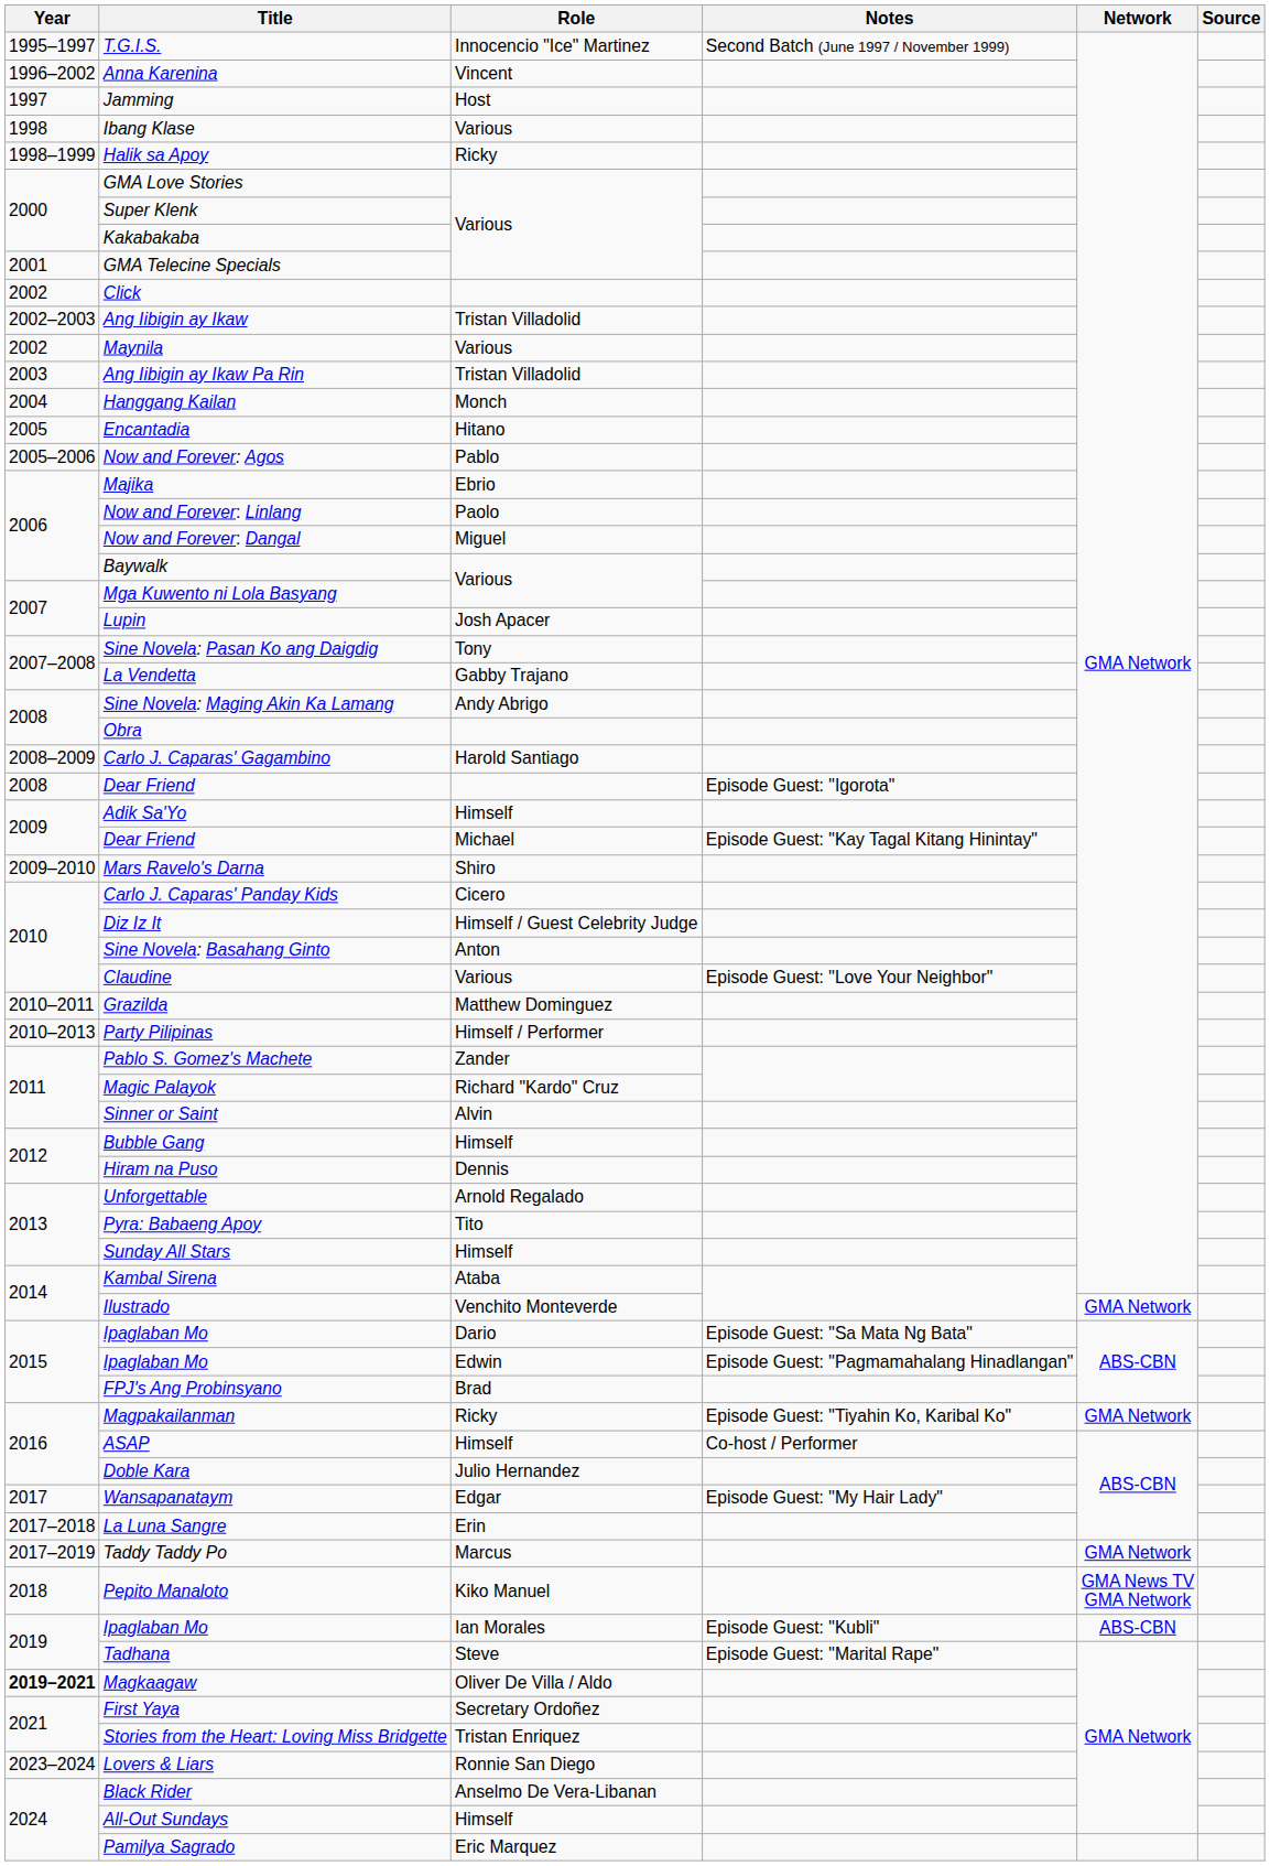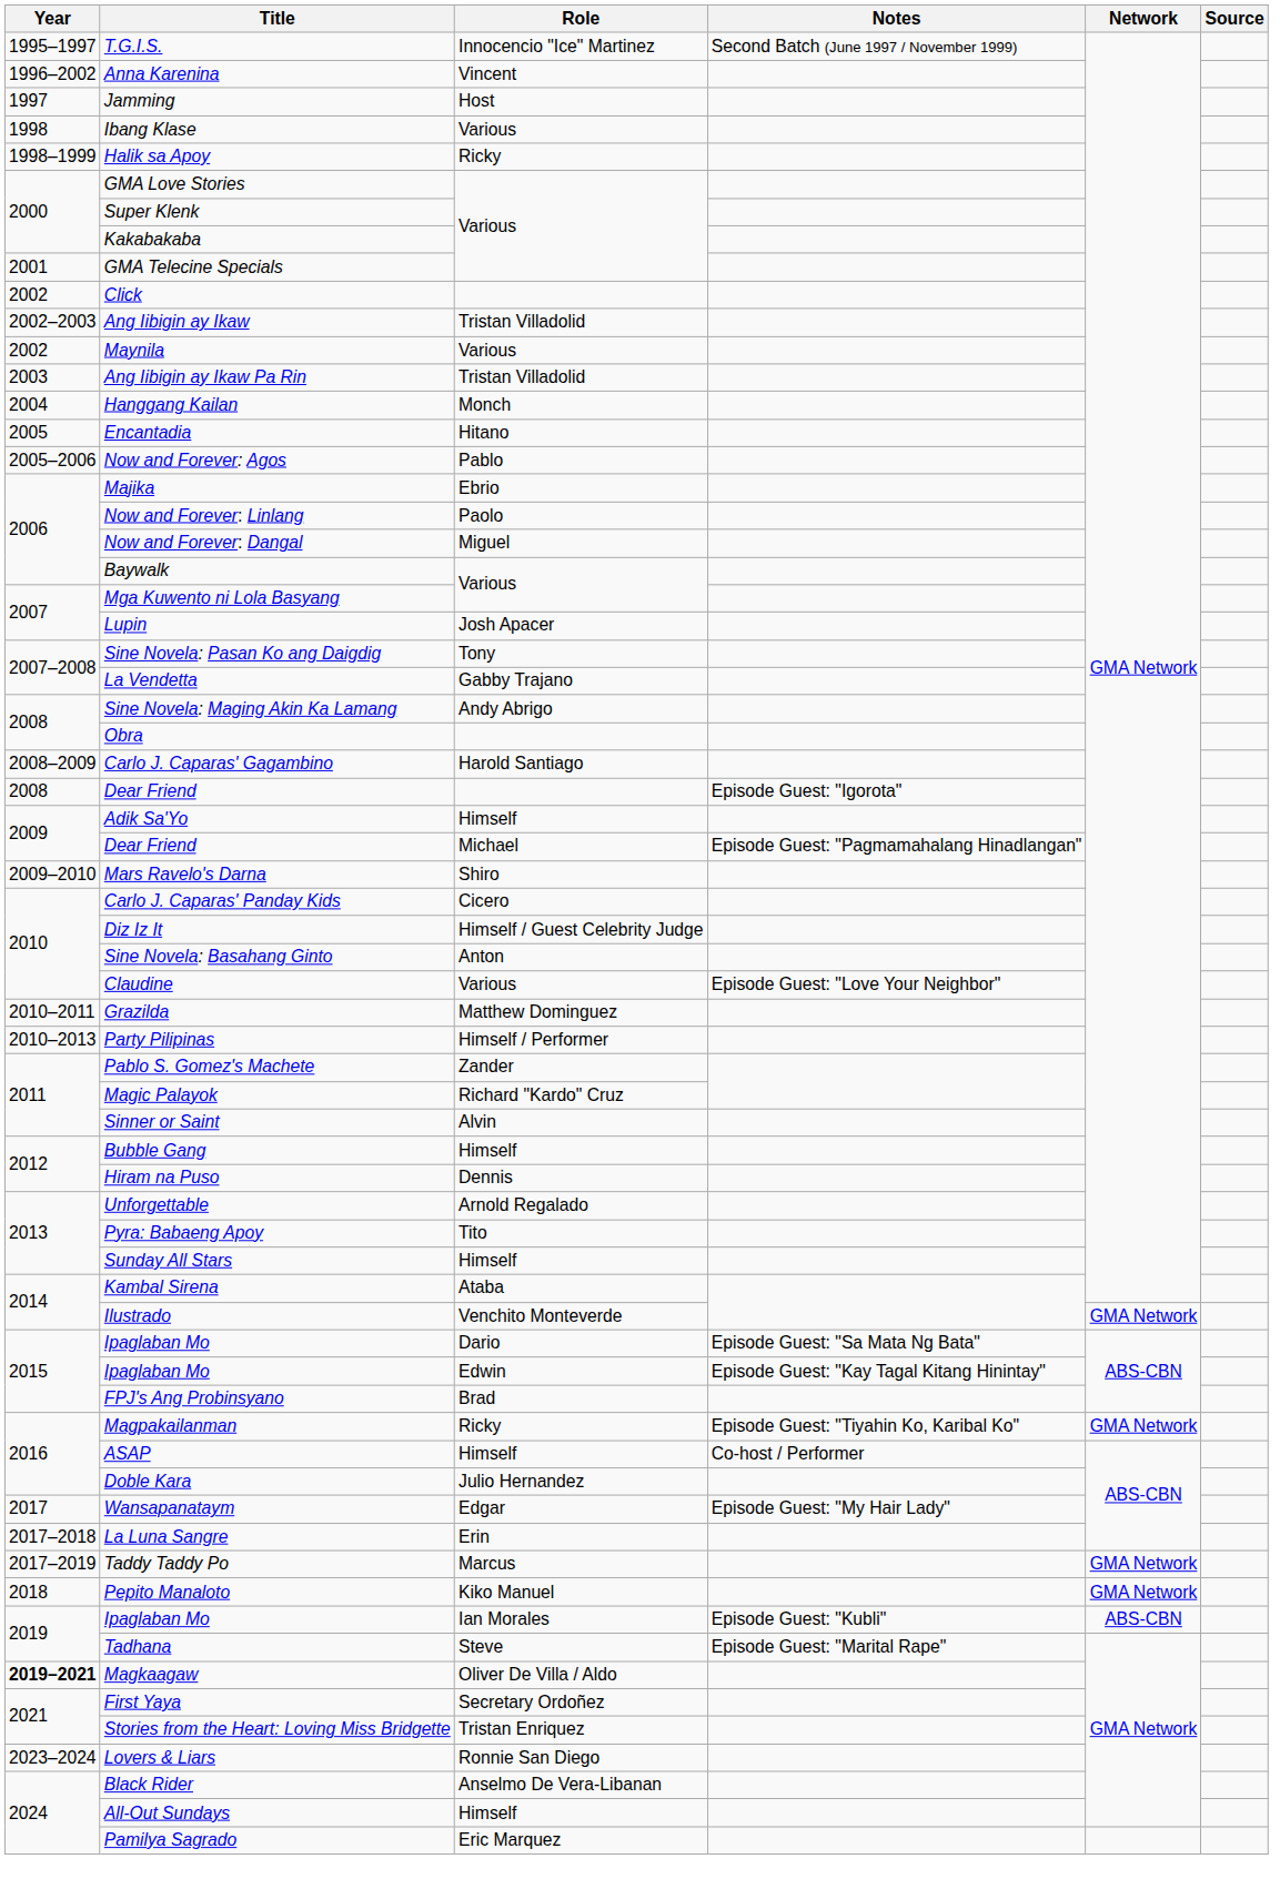 <table class="wikitable sortable" >
 <tr>
 <th>Year</th>
 <th>Title</th>
 <th>Role</th>
 <th class="unsortable">Notes </th>
 <th>Network</th>
 <th class="unsortable">Source </th>
 </tr>
 <tr>
 <td>1995–1997</td>
 <td><em><a href='#'>T.G.I.S.</a></em></td>
 <td>Innocencio "Ice" Martinez</td>
 <td>Second Batch <small> (June 1997 / November 1999) </small></td>
 <td rowspan="46" style="text-align:center;"><a href='#'>GMA Network</a></td>
 <td></td>
 </tr>
 <tr>
 <td>1996–2002</td>
 <td><em><a href='#'> Anna Karenina</a></em></td>
 <td>Vincent</td>
 <td></td>
 <td></td>
 </tr>
 <tr>
 <td>1997</td>
 <td><em>Jamming</em></td>
 <td>Host</td>
 <td></td>
 <td></td>
 </tr>
 <tr>
 <td>1998</td>
 <td><em>Ibang Klase</em></td>
 <td>Various</td>
 <td></td>
 <td></td>
 </tr>
 <tr>
 <td>1998–1999</td>
 <td><em><a href='#'>Halik sa Apoy</a></em></td>
 <td>Ricky</td>
 <td></td>
 <td></td>
 </tr>
 <tr>
 <td rowspan="3">2000</td>
 <td><em>GMA Love Stories</em></td>
 <td rowspan="4">Various</td>
 <td></td>
 <td></td>
 </tr>
 <tr>
 <td><em>Super Klenk</em></td>
 <td></td>
 <td></td>
 </tr>
 <tr>
 <td><em>Kakabakaba</em></td>
 <td></td>
 <td></td>
 </tr>
 <tr>
 <td>2001</td>
 <td><em>GMA Telecine Specials</em></td>
 <td></td>
 <td></td>
 </tr>
 <tr>
 <td>2002</td>
 <td><em><a href='#'>Click</a></em></td>
 <td></td>
 <td></td>
 <td></td>
 </tr>
 <tr>
 <td>2002–2003</td>
 <td><em><a href='#'>Ang Iibigin ay Ikaw</a></em></td>
 <td>Tristan Villadolid</td>
 <td></td>
 <td></td>
 </tr>
 <tr>
 <td>2002</td>
 <td><em><a href='#'>Maynila</a></em></td>
 <td>Various</td>
 <td></td>
 <td></td>
 </tr>
 <tr>
 <td>2003</td>
 <td><em><a href='#'>Ang Iibigin ay Ikaw Pa Rin</a></em></td>
 <td>Tristan Villadolid</td>
 <td></td>
 <td></td>
 </tr>
 <tr>
 <td>2004</td>
 <td><em><a href='#'>Hanggang Kailan</a></em></td>
 <td>Monch</td>
 <td></td>
 <td></td>
 </tr>
 <tr>
 <td>2005</td>
 <td><em><a href='#'> Encantadia</a></em></td>
 <td>Hitano</td>
 <td></td>
 <td></td>
 </tr>
 <tr>
 <td>2005–2006</td>
 <td><em><a href='#'>Now and Forever</a>: <a href='#'>Agos</a></em></td>
 <td>Pablo</td>
 <td></td>
 <td></td>
 </tr>
 <tr>
 <td rowspan="4">2006</td>
 <td><em><a href='#'>Majika</a></em></td>
 <td>Ebrio</td>
 <td></td>
 <td></td>
 </tr>
 <tr>
 <td><em><a href='#'> Now and Forever</a></em>: <em><a href='#'> Linlang</a></em></td>
 <td>Paolo</td>
 <td></td>
 <td></td>
 </tr>
 <tr>
 <td><em><a href='#'> Now and Forever</a></em>: <em><a href='#'> Dangal</a></em></td>
 <td>Miguel</td>
 <td></td>
 <td></td>
 </tr>
 <tr>
 <td><em>Baywalk</em></td>
 <td Rowspan="2">Various</td>
 <td></td>
 <td></td>
 </tr>
 <tr>
 <td rowspan="2">2007</td>
 <td><em><a href='#'>Mga Kuwento ni Lola Basyang</a></em></td>
 <td></td>
 <td></td>
 </tr>
 <tr>
 <td><em><a href='#'>Lupin</a></em></td>
 <td>Josh Apacer</td>
 <td></td>
 <td></td>
 </tr>
 <tr>
 <td rowspan="2">2007–2008</td>
 <td><em><a href='#'>Sine Novela</a>: <a href='#'>Pasan Ko ang Daigdig</a></em></td>
 <td>Tony</td>
 <td></td>
 <td></td>
 </tr>
 <tr>
 <td><em><a href='#'> La Vendetta</a></em></td>
 <td>Gabby Trajano</td>
 <td></td>
 <td></td>
 </tr>
 <tr>
 <td rowspan="2">2008</td>
 <td><em><a href='#'>Sine Novela</a>: <a href='#'>Maging Akin Ka Lamang</a></em></td>
 <td>Andy Abrigo</td>
 <td></td>
 <td></td>
 </tr>
 <tr>
 <td><em><a href='#'>Obra</a></em></td>
 <td></td>
 <td></td>
 <td></td>
 </tr>
 <tr>
 <td>2008–2009</td>
 <td><em><a href='#'> Carlo J. Caparas' Gagambino</a></em></td>
 <td>Harold Santiago</td>
 <td></td>
 <td></td>
 </tr>
 <tr>
 <td>2008</td>
 <td><em><a href='#'> Dear Friend</a></em></td>
 <td></td>
 <td>Episode Guest: "Igorota"</td>
 <td></td>
 </tr>
 <tr>
 <td rowspan="2">2009</td>
 <td><em><a href='#'>Adik Sa'Yo</a></em></td>
 <td>Himself</td>
 <td></td>
 <td></td>
 </tr>
 <tr>
 <td><em><a href='#'>Dear Friend</a></em></td>
 <td>Michael</td>
-<td>Episode Guest: "Kay Tagal Kitang Hinintay"</td>
+<td>Episode Guest: "Pagmamahalang Hinadlangan"</td>
 <td></td>
 </tr>
 <tr>
 <td>2009–2010</td>
 <td><em><a href='#'>Mars Ravelo's Darna</a></em></td>
 <td>Shiro</td>
 <td></td>
 <td></td>
 </tr>
 <tr>
 <td rowspan="4">2010</td>
 <td><em><a href='#'>Carlo J. Caparas' Panday Kids</a></em></td>
 <td>Cicero</td>
 <td></td>
 <td></td>
 </tr>
 <tr>
 <td><em><a href='#'>Diz Iz It</a></em></td>
 <td>Himself / Guest Celebrity Judge</td>
 <td></td>
 <td></td>
 </tr>
 <tr>
 <td><em><a href='#'>Sine Novela</a>: <a href='#'>Basahang Ginto</a></em></td>
 <td>Anton</td>
 <td></td>
 <td></td>
 </tr>
 <tr>
 <td><em><a href='#'> Claudine</a></em></td>
 <td>Various</td>
 <td>Episode Guest: "Love Your Neighbor"</td>
 <td></td>
 </tr>
 <tr>
 <td>2010–2011</td>
 <td><em><a href='#'>Grazilda</a></em></td>
 <td>Matthew Dominguez</td>
 <td></td>
 <td></td>
 </tr>
 <tr>
 <td>2010–2013</td>
 <td><em><a href='#'>Party Pilipinas</a></em></td>
 <td>Himself / Performer</td>
 <td></td>
 <td></td>
 </tr>
 <tr>
 <td rowspan="3">2011</td>
 <td><em><a href='#'> Pablo S. Gomez's Machete</a></em></td>
 <td>Zander</td>
 <td rowspan="2"></td>
 <td></td>
 </tr>
 <tr>
 <td><em><a href='#'>Magic Palayok</a></em></td>
 <td>Richard "Kardo" Cruz</td>
 <td></td>
 </tr>
 <tr>
 <td><em><a href='#'> Sinner or Saint</a></em></td>
 <td>Alvin</td>
 <td></td>
 <td></td>
 </tr>
 <tr>
 <td rowspan="2">2012</td>
 <td><em><a href='#'>Bubble Gang</a></em></td>
 <td>Himself</td>
 <td></td>
 <td></td>
 </tr>
 <tr>
 <td><em><a href='#'>Hiram na Puso</a></em></td>
 <td>Dennis</td>
 <td></td>
 <td></td>
 </tr>
 <tr>
 <td rowspan="3">2013</td>
 <td><em><a href='#'> Unforgettable</a></em></td>
 <td>Arnold Regalado</td>
 <td></td>
 <td></td>
 </tr>
 <tr>
 <td><em><a href='#'>Pyra: Babaeng Apoy</a></em></td>
 <td>Tito</td>
 <td></td>
 <td></td>
 </tr>
 <tr>
 <td><em><a href='#'>Sunday All Stars</a></em></td>
 <td>Himself</td>
 <td></td>
 <td></td>
 </tr>
 <tr>
 <td rowspan="2">2014</td>
 <td><em><a href='#'>Kambal Sirena</a></em></td>
 <td>Ataba</td>
 <td rowspan="2"></td>
 <td></td>
 </tr>
 <tr>
 <td><em><a href='#'>Ilustrado</a></em></td>
 <td>Venchito Monteverde</td>
 <td style="text-align:center;"><a href='#'>GMA Network</a></td>
 <td></td>
 </tr>
 <tr>
 <td rowspan="3">2015</td>
 <td><em><a href='#'>Ipaglaban Mo</a></em></td>
 <td>Dario</td>
 <td>Episode Guest: "Sa Mata Ng Bata"</td>
 <td rowspan="3" style="text-align:center;"><a href='#'>ABS-CBN</a></td>
 <td></td>
 </tr>
 <tr>
 <td><em><a href='#'>Ipaglaban Mo</a></em></td>
 <td>Edwin</td>
-<td>Episode Guest: "Pagmamahalang Hinadlangan"</td>
+<td>Episode Guest: "Kay Tagal Kitang Hinintay"</td>
 <td></td>
 </tr>
 <tr>
 <td><em><a href='#'> FPJ's Ang Probinsyano</a></em></td>
 <td>Brad</td>
 <td></td>
 <td></td>
 </tr>
 <tr>
 <td rowspan="3">2016</td>
 <td><em><a href='#'>Magpakailanman</a></em></td>
 <td>Ricky</td>
 <td>Episode Guest: "Tiyahin Ko, Karibal Ko"</td>
 <td style="text-align:center;"><a href='#'>GMA Network</a></td>
 <td></td>
 </tr>
 <tr>
 <td><em><a href='#'>ASAP</a></em></td>
 <td>Himself</td>
 <td>Co-host / Performer</td>
 <td rowspan="4" style="text-align:center;"><a href='#'>ABS-CBN</a></td>
 <td></td>
 </tr>
 <tr>
 <td><em><a href='#'>Doble Kara</a></em></td>
 <td>Julio Hernandez</td>
 <td></td>
 <td></td>
 </tr>
 <tr>
 <td>2017</td>
 <td><em><a href='#'>Wansapanataym</a></em></td>
 <td>Edgar</td>
 <td>Episode Guest: "My Hair Lady"</td>
 <td></td>
 </tr>
 <tr>
 <td>2017–2018</td>
 <td><em><a href='#'>La Luna Sangre</a></em></td>
 <td>Erin</td>
 <td></td>
 <td></td>
 </tr>
 <tr>
 <td>2017–2019</td>
 <td><em>Taddy Taddy Po</em></td>
 <td>Marcus</td>
 <td></td>
 <td style="text-align:center;"><a href='#'>GMA Network</a></td>
 <td></td>
 </tr>
 <tr>
 <td>2018</td>
 <td><em><a href='#'>Pepito Manaloto</a></em></td>
 <td>Kiko Manuel</td>
 <td></td>
-<td style="text-align:center;"><a href='#'>GMA News TV</a> <br> <a href='#'>GMA Network</a></td>
+<td style="text-align:center;"><a href='#'>GMA Network</a></td>
 <td></td>
 </tr>
 <tr>
 <td rowspan="2">2019</td>
 <td><em><a href='#'> Ipaglaban Mo</a></em></td>
 <td>Ian Morales</td>
 <td>Episode Guest: "Kubli"</td>
 <td style="text-align:center;"><a href='#'>ABS-CBN</a></td>
 <td></td>
 </tr>
 <tr>
 <td><em><a href='#'>Tadhana</a></em></td>
 <td>Steve</td>
 <td>Episode Guest: "Marital Rape"</td>
 <td rowspan="7" style="text-align:center;"><a href='#'>GMA Network</a></td>
 <td></td>
 </tr>
 <tr>
 <td><strong>2019–2021</strong></td>
 <td><em><a href='#'>Magkaagaw</a></em></td>
 <td>Oliver De Villa / Aldo</td>
 <td></td>
 <td></td>
 </tr>
 <tr>
 <td rowspan="2">2021</td>
 <td><em><a href='#'>First Yaya</a></em></td>
 <td>Secretary Ordoñez</td>
 <td></td>
 <td></td>
 </tr>
 <tr>
 <td><em><a href='#'>Stories from the Heart: Loving Miss Bridgette</a></em></td>
 <td>Tristan Enriquez</td>
 <td></td>
 <td></td>
 </tr>
 <tr>
 <td>2023–2024</td>
 <td><em><a href='#'>Lovers & Liars</a></em></td>
 <td>Ronnie San Diego</td>
 <td></td>
 <td></td>
 </tr>
 <tr>
 <td rowspan="3">2024</td>
 <td><em><a href='#'> Black Rider</a></em></td>
 <td>Anselmo De Vera-Libanan</td>
 <td></td>
 <td></td>
 </tr>
 <tr>
 <td><em><a href='#'>All-Out Sundays</a></em></td>
 <td>Himself</td>
 <td></td>
 <td></td>
 </tr>
 <tr>
 <td><em><a href='#'>Pamilya Sagrado</a></em></td>
 <td>Eric Marquez</td>
 <td></td>
 <td></td>
 <td></td>
 </tr>
 </table>
